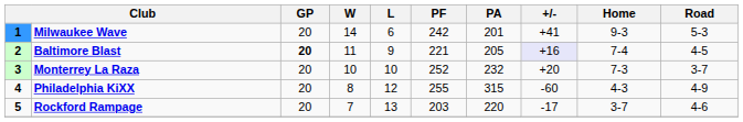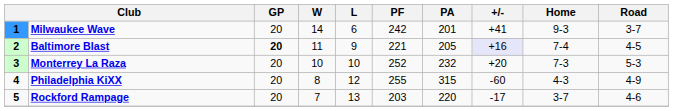 <table class="wikitable" width=50%>
 <tr>
 <th colspan=2>Club</th>
 <th>GP</th>
 <th>W</th>
 <th>L</th>
 <th>PF</th>
 <th>PA</th>
 <th>+/-</th>
 <th>Home</th>
 <th>Road</th>
 </tr>
 <tr>
 <td bgcolor=#3399FF align=center><strong>1</strong></td>
 <td><strong><a href='#'>Milwaukee Wave</a></strong></td>
 <td align=center>20</td>
 <td align=center>14</td>
 <td align=center>6</td>
 <td align=center>242</td>
 <td align=center>201</td>
 <td align=center>+41</td>
 <td align=center>9-3</td>
-<td align=center>5-3</td>
+<td align=center>3-7</td>
 </tr>
 <tr>
 <td bgcolor=#ccffcc align=center><strong>2</strong></td>
 <td><strong><a href='#'>Baltimore Blast</a></strong></td>
 <td align=center><strong>20</strong></td>
 <td align=center>11</td>
 <td align=center>9</td>
 <td align=center>221</td>
 <td align=center>205</td>
 <td align=center style="background: lavender;">+16</td>
 <td align=center>7-4</td>
 <td align=center>4-5</td>
 </tr>
 <tr>
 <td bgcolor=#ccffcc align=center><strong>3</strong></td>
 <td><strong><a href='#'>Monterrey La Raza</a></strong></td>
 <td align=center>20</td>
 <td align=center>10</td>
 <td align=center>10</td>
 <td align=center>252</td>
 <td align=center>232</td>
 <td align=center>+20</td>
 <td align=center>7-3</td>
-<td align=center>3-7</td>
+<td align=center>5-3</td>
 </tr>
 <tr>
 <td align=center><strong>4</strong></td>
 <td><strong><a href='#'>Philadelphia KiXX</a></strong></td>
 <td align=center>20</td>
 <td align=center>8</td>
 <td align=center>12</td>
 <td align=center>255</td>
 <td align=center>315</td>
 <td align=center>-60</td>
 <td align=center>4-3</td>
 <td align=center>4-9</td>
 </tr>
 <tr>
 <td align=center><strong>5</strong></td>
 <td><strong><a href='#'>Rockford Rampage</a></strong></td>
 <td align=center>20</td>
 <td align=center>7</td>
 <td align=center>13</td>
 <td align=center>203</td>
 <td align=center>220</td>
 <td align=center>-17</td>
 <td align=center>3-7</td>
 <td align=center>4-6</td>
 </tr>
 <tr>
 </tr>
 </table>
